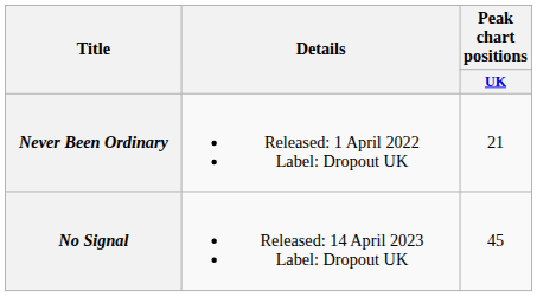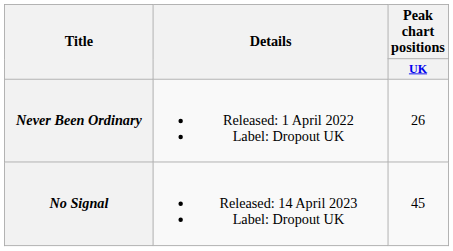 <table class="wikitable plainrowheaders" style="text-align:center">
 <tr>
 <th scope="col" rowspan="2" style="width:10em">Title</th>
 <th scope="col" rowspan="2" style="width:16em">Details</th>
 <th scope="col" colspan="1">Peak chart positions</th>
 </tr>
 <tr>
 <th scope="col" style="width:3em;font-size:85%;"><a href='#'>UK</a><br></th>
 </tr>
 <tr>
 <th scope="row"><em>Never Been Ordinary</em></th>
 <td><br><ul><li>Released: 1 April 2022</li><li>Label: Dropout UK</li></ul></td>
-<td>21</td>
+<td>26</td>
 </tr>
 <tr>
 <th scope="row"><em>No Signal</em></th>
 <td><br><ul><li>Released: 14 April 2023</li><li>Label: Dropout UK</li></ul></td>
 <td>45</td>
 </tr>
 </table>
